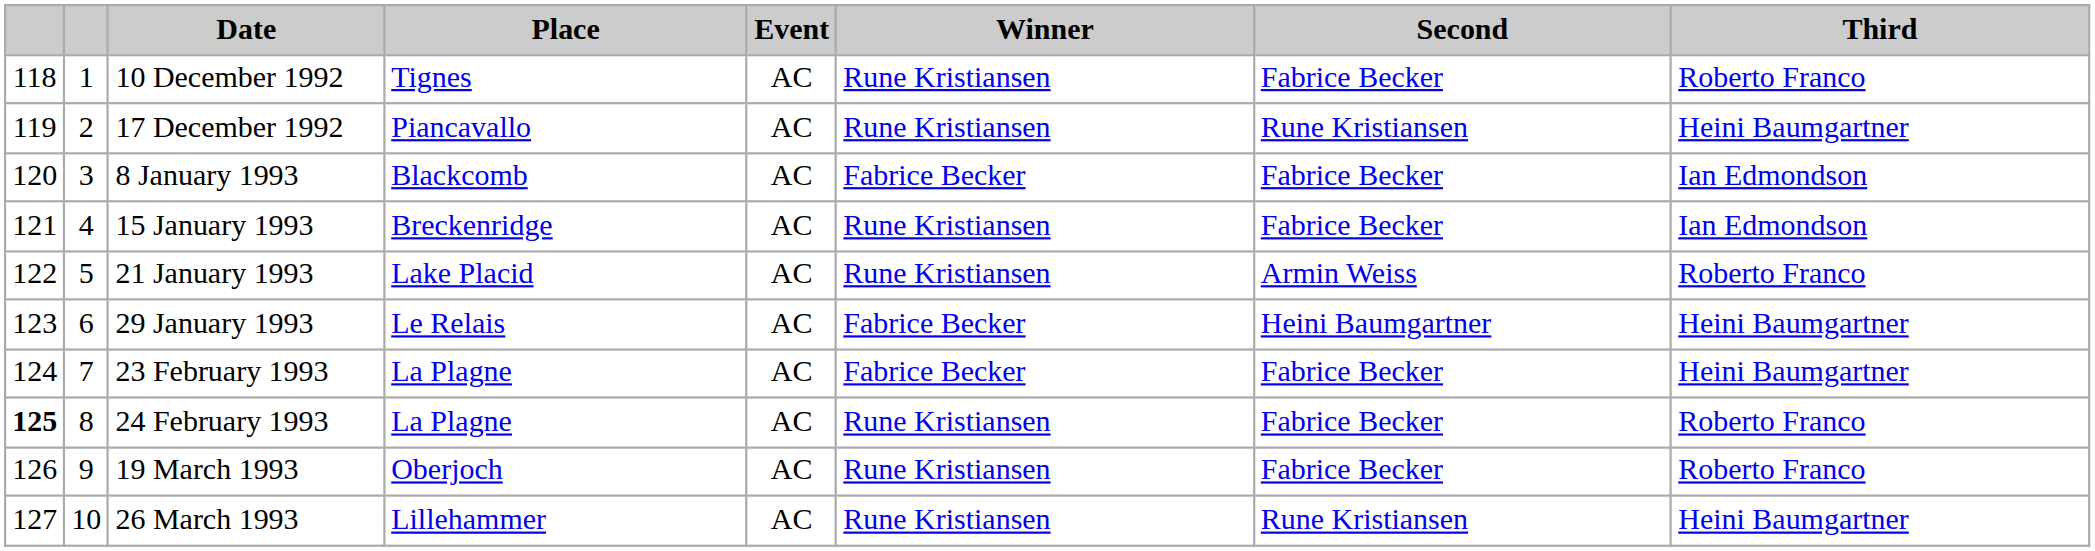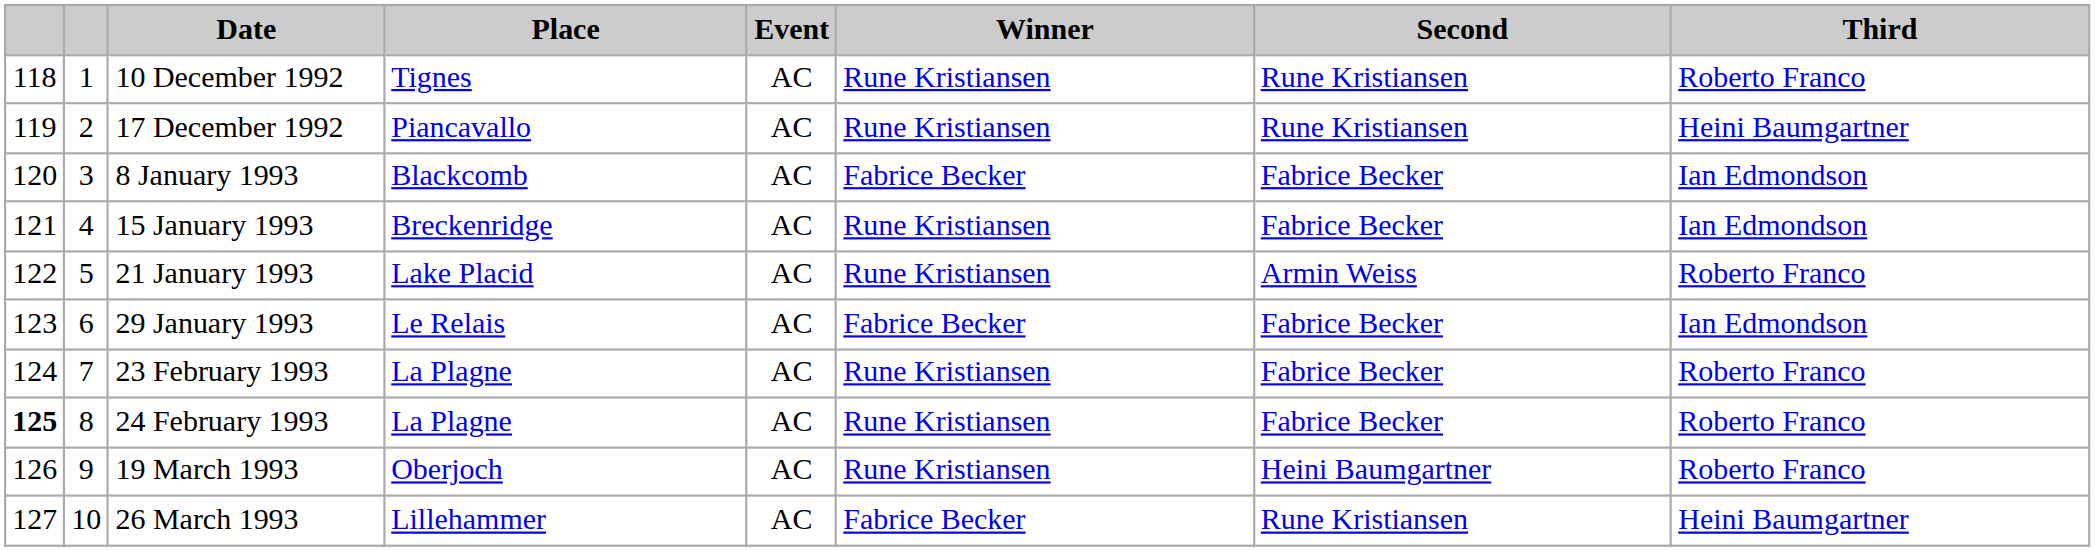 <table class="wikitable plainrowheaders" style="background:#fff; font-size:86%; line-height:16px; border:grey solid 1px; border-collapse:collapse;">
 <tr style="background:#ccc; text-align:center;">
 <th scope="col" style="background:#ccc; width=20 px;"></th>
 <th scope="col" style="background:#ccc; width=30 px;"></th>
 <th scope="col" style="background:#ccc; width:120px;">Date</th>
 <th scope="col" style="background:#ccc; width:160px;">Place</th>
 <th scope="col" style="background:#ccc; width:15px;">Event</th>
 <th scope="col" style="background:#ccc; width:185px;">Winner</th>
 <th scope="col" style="background:#ccc; width:185px;">Second</th>
 <th scope="col" style="background:#ccc; width:185px;">Third</th>
 </tr>
 <tr>
 <td align=center>118</td>
 <td align=center>1</td>
 <td>10 December 1992</td>
 <td> <a href='#'>Tignes</a></td>
 <td align=center>AC</td>
 <td> <a href='#'>Rune Kristiansen</a></td>
-<td> <a href='#'>Fabrice Becker</a></td>
+<td> <a href='#'>Rune Kristiansen</a></td>
 <td> <a href='#'>Roberto Franco</a></td>
 </tr>
 <tr>
 <td align=center>119</td>
 <td align=center>2</td>
 <td>17 December 1992</td>
 <td> <a href='#'>Piancavallo</a></td>
 <td align=center>AC</td>
 <td> <a href='#'>Rune Kristiansen</a></td>
 <td> <a href='#'>Rune Kristiansen</a></td>
 <td> <a href='#'>Heini Baumgartner</a></td>
 </tr>
 <tr>
 <td align=center>120</td>
 <td align=center>3</td>
 <td>8 January 1993</td>
 <td> <a href='#'>Blackcomb</a></td>
 <td align=center>AC</td>
 <td> <a href='#'>Fabrice Becker</a></td>
 <td> <a href='#'>Fabrice Becker</a></td>
 <td> <a href='#'>Ian Edmondson</a></td>
 </tr>
 <tr>
 <td align=center>121</td>
 <td align=center>4</td>
 <td>15 January 1993</td>
 <td> <a href='#'>Breckenridge</a></td>
 <td align=center>AC</td>
 <td> <a href='#'>Rune Kristiansen</a></td>
 <td> <a href='#'>Fabrice Becker</a></td>
 <td> <a href='#'>Ian Edmondson</a></td>
 </tr>
 <tr>
 <td align=center>122</td>
 <td align=center>5</td>
 <td>21 January 1993</td>
 <td> <a href='#'>Lake Placid</a></td>
 <td align=center>AC</td>
 <td> <a href='#'>Rune Kristiansen</a></td>
 <td> <a href='#'>Armin Weiss</a></td>
 <td> <a href='#'>Roberto Franco</a></td>
 </tr>
 <tr>
 <td align=center>123</td>
 <td align=center>6</td>
 <td>29 January 1993</td>
 <td> <a href='#'>Le Relais</a></td>
 <td align=center>AC</td>
 <td> <a href='#'>Fabrice Becker</a></td>
-<td> <a href='#'>Heini Baumgartner</a></td>
-<td> <a href='#'>Heini Baumgartner</a></td>
+<td> <a href='#'>Fabrice Becker</a></td>
+<td> <a href='#'>Ian Edmondson</a></td>
 </tr>
 <tr>
 <td align=center>124</td>
 <td align=center>7</td>
 <td>23 February 1993</td>
 <td> <a href='#'>La Plagne</a></td>
 <td align=center>AC</td>
+<td> <a href='#'>Rune Kristiansen</a></td>
 <td> <a href='#'>Fabrice Becker</a></td>
-<td> <a href='#'>Fabrice Becker</a></td>
-<td> <a href='#'>Heini Baumgartner</a></td>
+<td> <a href='#'>Roberto Franco</a></td>
 </tr>
 <tr>
 <td align=center><strong>125</strong></td>
 <td align=center>8</td>
 <td>24 February 1993</td>
 <td> <a href='#'>La Plagne</a></td>
 <td align=center>AC</td>
 <td> <a href='#'>Rune Kristiansen</a></td>
 <td> <a href='#'>Fabrice Becker</a></td>
 <td> <a href='#'>Roberto Franco</a></td>
 </tr>
 <tr>
 <td align=center>126</td>
 <td align=center>9</td>
 <td>19 March 1993</td>
 <td> <a href='#'>Oberjoch</a></td>
 <td align=center>AC</td>
 <td> <a href='#'>Rune Kristiansen</a></td>
-<td> <a href='#'>Fabrice Becker</a></td>
+<td> <a href='#'>Heini Baumgartner</a></td>
 <td> <a href='#'>Roberto Franco</a></td>
 </tr>
 <tr>
 <td align=center>127</td>
 <td align=center>10</td>
 <td>26 March 1993</td>
 <td> <a href='#'>Lillehammer</a></td>
 <td align=center>AC</td>
-<td> <a href='#'>Rune Kristiansen</a></td>
+<td> <a href='#'>Fabrice Becker</a></td>
 <td> <a href='#'>Rune Kristiansen</a></td>
 <td> <a href='#'>Heini Baumgartner</a></td>
 </tr>
 </table>
